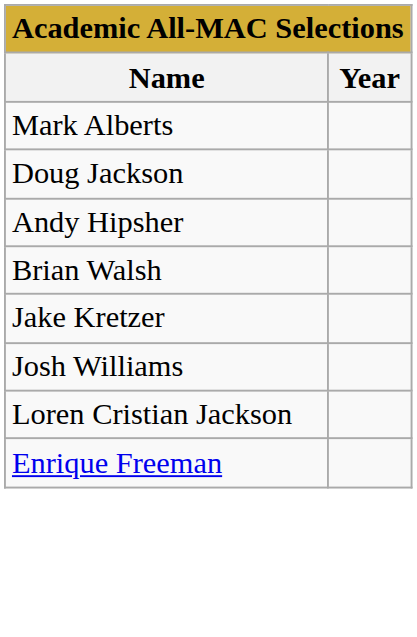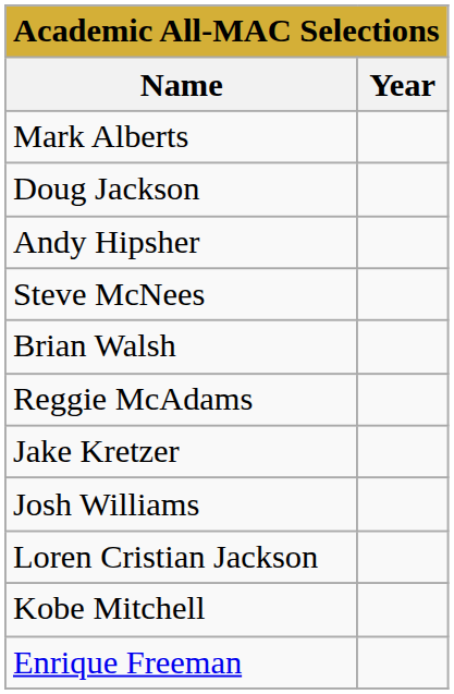 <table class="wikitable">
 <tr>
 <th colspan=2 style="background:#d4af37;">Academic All-MAC Selections</th>
 </tr>
 <tr>
 <th>Name</th>
 <th>Year</th>
 </tr>
 <tr>
 <td>Mark Alberts</td>
 <td></td>
 </tr>
 <tr>
 <td>Doug Jackson</td>
 <td></td>
 </tr>
 <tr>
 <td>Andy Hipsher</td>
 <td></td>
 </tr>
 <tr>
+<td>Steve McNees</td>
+<td></td>
+</tr>
+<tr>
 <td>Brian Walsh</td>
+<td></td>
+</tr>
+<tr>
+<td>Reggie McAdams</td>
 <td></td>
 </tr>
 <tr>
 <td>Jake Kretzer</td>
 <td></td>
 </tr>
 <tr>
 <td>Josh Williams</td>
 <td></td>
 </tr>
 <tr>
 <td>Loren Cristian Jackson</td>
 <td></td>
 </tr>
 <tr>
+<td>Kobe Mitchell</td>
+<td></td>
+</tr>
+<tr>
 <td><a href='#'>Enrique Freeman</a></td>
 <td></td>
 </tr>
 </table>
